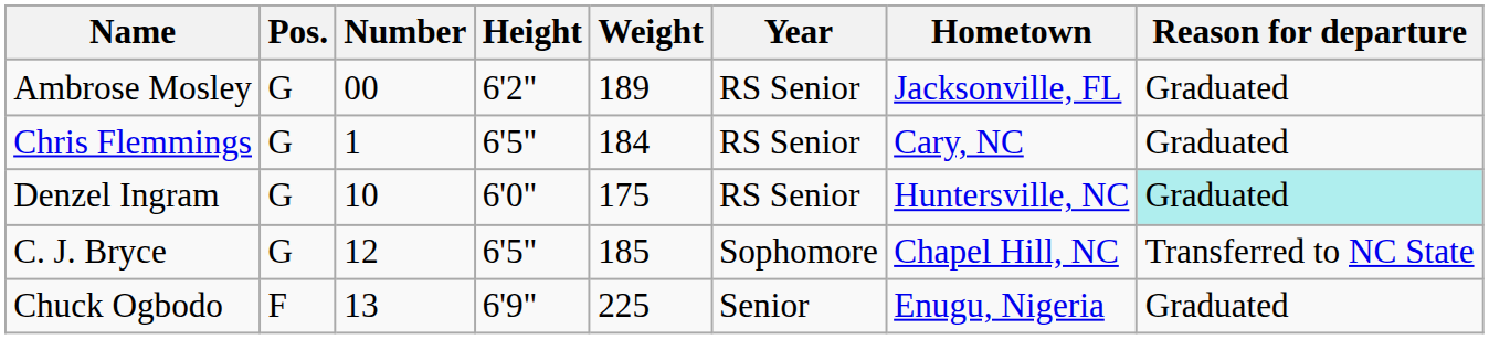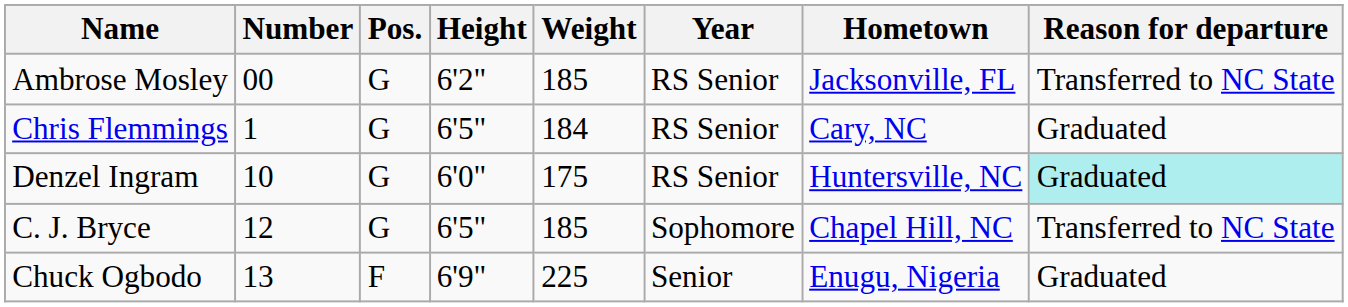 <table class="wikitable sortable">
 <tr>
 <th>Name</th>
+<th>Number</th>
 <th>Pos.</th>
-<th>Number</th>
 <th>Height</th>
 <th>Weight</th>
 <th>Year</th>
 <th>Hometown</th>
 <th class="unsortable">Reason for departure</th>
 </tr>
 <tr>
 <td>Ambrose Mosley</td>
+<td>00</td>
 <td>G</td>
-<td>00</td>
 <td>6'2"</td>
-<td>189</td>
+<td>185</td>
 <td>RS Senior</td>
 <td><a href='#'>Jacksonville, FL</a></td>
-<td>Graduated</td>
+<td>Transferred to <a href='#'>NC State</a></td>
 </tr>
 <tr>
 <td><a href='#'>Chris Flemmings</a></td>
+<td>1</td>
 <td>G</td>
-<td>1</td>
 <td>6'5"</td>
 <td>184</td>
 <td>RS Senior</td>
 <td><a href='#'>Cary, NC</a></td>
 <td>Graduated</td>
 </tr>
 <tr>
 <td>Denzel Ingram</td>
+<td>10</td>
 <td>G</td>
-<td>10</td>
 <td>6'0"</td>
 <td>175</td>
 <td>RS Senior</td>
 <td><a href='#'>Huntersville, NC</a></td>
 <td style="background: paleturquoise;">Graduated</td>
 </tr>
 <tr>
 <td>C. J. Bryce</td>
+<td>12</td>
 <td>G</td>
-<td>12</td>
 <td>6'5"</td>
 <td>185</td>
 <td>Sophomore</td>
 <td><a href='#'>Chapel Hill, NC</a></td>
 <td>Transferred to <a href='#'>NC State</a></td>
 </tr>
 <tr>
 <td>Chuck Ogbodo</td>
+<td>13</td>
 <td>F</td>
-<td>13</td>
 <td>6'9"</td>
 <td>225</td>
 <td>Senior</td>
 <td><a href='#'>Enugu, Nigeria</a></td>
 <td>Graduated</td>
 </tr>
 </table>
